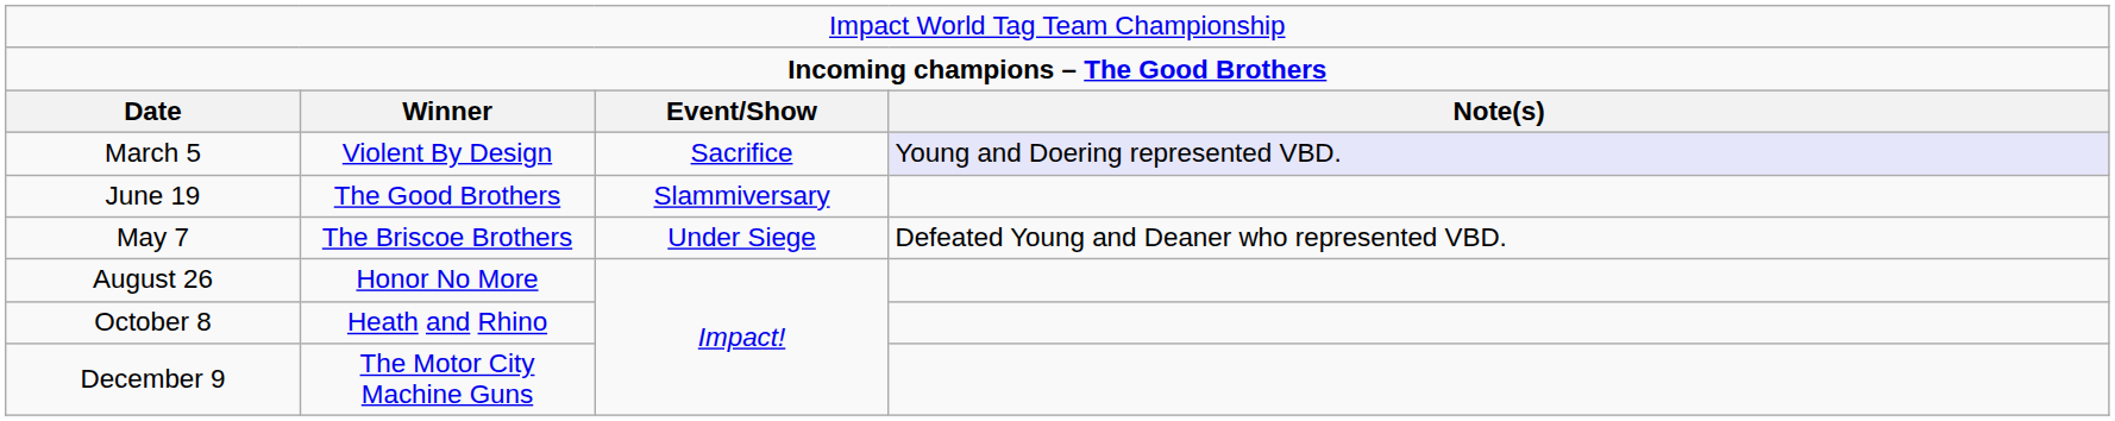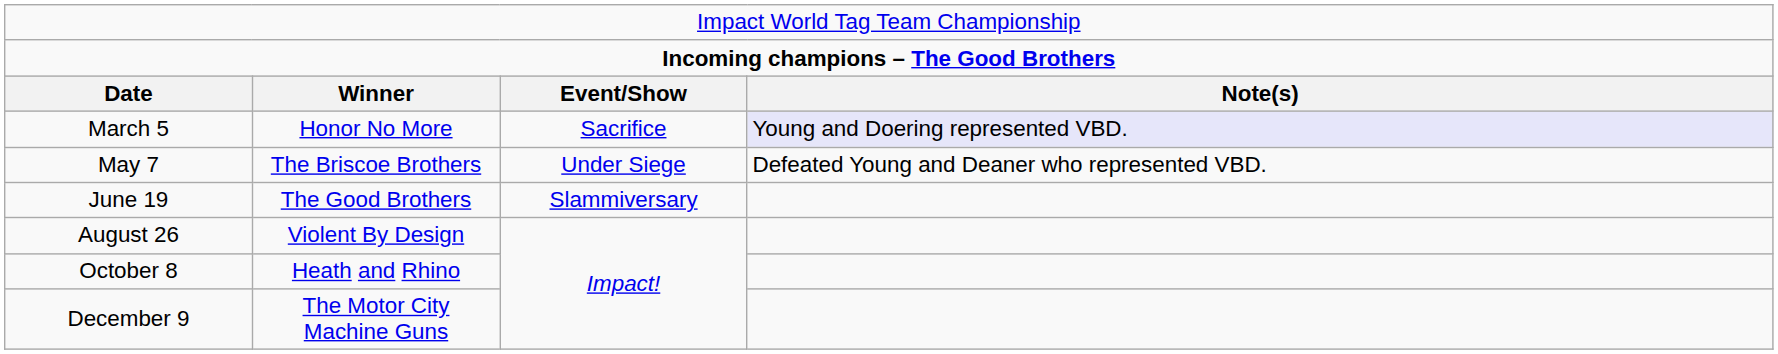 <table class="wikitable" style="text-align:center; width:100%;">
 <tr>
 <td colspan="4" style="text-align: center;"><a href='#'>Impact World Tag Team Championship</a></td>
 </tr>
 <tr>
 <td colspan="4" style="text-align: center;"><strong>Incoming champions – <a href='#'>The Good Brothers</a> </strong></td>
 </tr>
 <tr>
 <th width=14%>Date</th>
 <th width=14%>Winner</th>
 <th width=14%>Event/Show</th>
 <th width=58%>Note(s)</th>
 </tr>
 <tr>
 <td>March 5</td>
-<td><a href='#'>Violent By Design</a><br></td>
+<td><a href='#'>Honor No More</a><br></td>
 <td><a href='#'>Sacrifice</a></td>
 <td align=left style="background: lavender;">Young and Doering represented VBD.</td>
+</tr>
+<tr>
+<td>May 7</td>
+<td><a href='#'>The Briscoe Brothers</a><br></td>
+<td><a href='#'>Under Siege</a></td>
+<td align=left>Defeated Young and Deaner who represented VBD.</td>
 </tr>
 <tr>
 <td>June 19</td>
 <td><a href='#'>The Good Brothers</a><br></td>
 <td><a href='#'>Slammiversary</a></td>
 <td></td>
 </tr>
 <tr>
-<td>May 7</td>
-<td><a href='#'>The Briscoe Brothers</a><br></td>
-<td><a href='#'>Under Siege</a></td>
-<td align=left>Defeated Young and Deaner who represented VBD.</td>
-</tr>
-<tr>
 <td>August 26<br></td>
-<td><a href='#'>Honor No More</a><br></td>
+<td><a href='#'>Violent By Design</a><br></td>
 <td rowspan=3><em><a href='#'>Impact!</a></em></td>
 <td></td>
 </tr>
 <tr>
 <td>October 8<br></td>
 <td><a href='#'>Heath</a> <a href='#'>and</a> <a href='#'>Rhino</a></td>
 <td></td>
 </tr>
 <tr>
 <td>December 9<br></td>
 <td><a href='#'>The Motor City Machine Guns</a><br></td>
 <td></td>
 </tr>
 </table>
